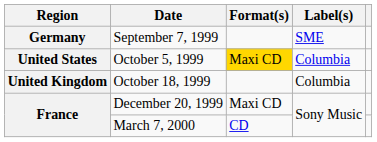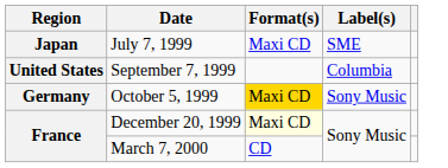 <table class="wikitable sortable plainrowheaders">
 <tr>
 <th scope="col">Region</th>
 <th scope="col">Date</th>
 <th scope="col">Format(s)</th>
 <th scope="col">Label(s)</th>
 <th scope="col"></th>
 </tr>
 <tr>
-<th scope="row">Germany</th>
-<td>September 7, 1999</td>
-<td></td>
+<th scope="row">Japan</th>
+<td>July 7, 1999</td>
+<td><a href='#'>Maxi CD</a></td>
 <td><a href='#'>SME</a></td>
 <td></td>
 </tr>
 <tr>
 <th scope="row">United States</th>
-<td>October 5, 1999</td>
-<td style="background: gold;">Maxi CD</td>
+<td>September 7, 1999</td>
+<td></td>
 <td><a href='#'>Columbia</a></td>
 <td></td>
 </tr>
 <tr>
-<th scope="row">United Kingdom</th>
-<td>October 18, 1999</td>
-<td></td>
-<td>Columbia</td>
+<th scope="row">Germany</th>
+<td>October 5, 1999</td>
+<td style="background: gold;">Maxi CD</td>
+<td><a href='#'>Sony Music</a></td>
 <td></td>
 </tr>
 <tr>
 <th scope="row" rowspan="2">France</th>
 <td>December 20, 1999</td>
-<td>Maxi CD</td>
+<td style="background: lightyellow;">Maxi CD</td>
 <td rowspan="2">Sony Music</td>
 <td></td>
 </tr>
 <tr>
 <td>March 7, 2000</td>
 <td><a href='#'>CD</a></td>
 <td></td>
 </tr>
 </table>
